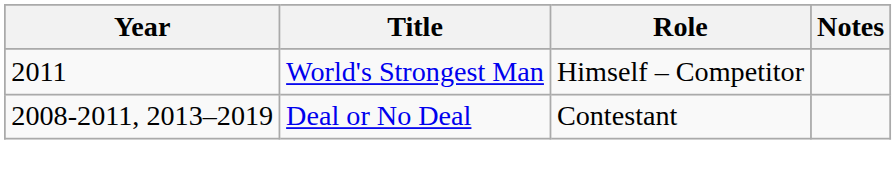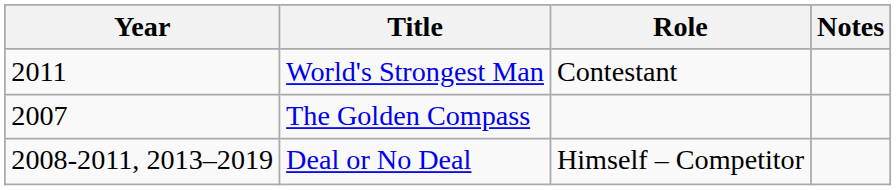 <table class="wikitable sortable">
 <tr>
 <th>Year</th>
 <th>Title</th>
 <th>Role</th>
 <th>Notes</th>
 </tr>
 <tr>
 <td>2011</td>
 <td><a href='#'>World's Strongest Man</a></td>
-<td>Himself – Competitor</td>
+<td>Contestant</td>
+<td></td>
+</tr>
+<tr>
+<td>2007</td>
+<td><a href='#'>The Golden Compass</a></td>
+<td></td>
 <td></td>
 </tr>
 <tr>
 <td>2008-2011, 2013–2019</td>
 <td><a href='#'>Deal or No Deal</a></td>
-<td>Contestant</td>
+<td>Himself – Competitor</td>
 <td></td>
 </tr>
 </table>
